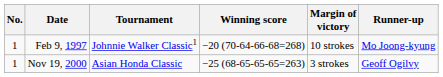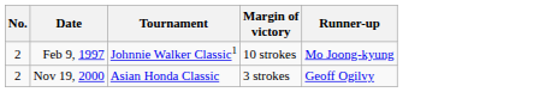 <table class="wikitable" style="font-size:95%;">
 <tr>
 <th>No.</th>
 <th>Date</th>
 <th>Tournament</th>
-<th>Winning score</th>
 <th>Margin of<br>victory</th>
 <th>Runner-up</th>
 </tr>
 <tr>
-<td align=center>1</td>
+<td align=center>2</td>
 <td align=right>Feb 9, <a href='#'>1997</a></td>
 <td><a href='#'>Johnnie Walker Classic</a><sup>1</sup></td>
-<td>−20 (70-64-66-68=268)</td>
 <td>10 strokes</td>
 <td> <a href='#'>Mo Joong-kyung</a></td>
 </tr>
 <tr>
-<td align=center>1</td>
+<td align=center>2</td>
 <td align=right>Nov 19, <a href='#'>2000</a></td>
 <td><a href='#'>Asian Honda Classic</a></td>
-<td>−25 (68-65-65-65=263)</td>
 <td>3 strokes</td>
 <td> <a href='#'>Geoff Ogilvy</a></td>
 </tr>
 </table>
